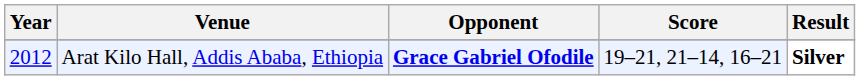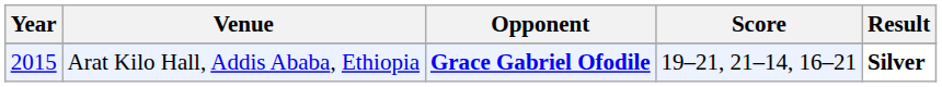 <table class="sortable wikitable" style="font-size: 90%;">
 <tr>
 <th>Year</th>
 <th>Venue</th>
 <th>Opponent</th>
 <th>Score</th>
 <th>Result</th>
 </tr>
 <tr>
 </tr>
 <tr style="background:#ECF2FF">
-<td align="center"><a href='#'>2012</a></td>
+<td align="center"><a href='#'>2015</a></td>
 <td align="left">Arat Kilo Hall, <a href='#'>Addis Ababa</a>, <a href='#'>Ethiopia</a></td>
 <td align="left"><strong> <a href='#'>Grace Gabriel Ofodile</a></strong></td>
 <td align="left">19–21, 21–14, 16–21</td>
 <td style="text-align:left; background:white"> <strong>Silver</strong></td>
 </tr>
 </table>
